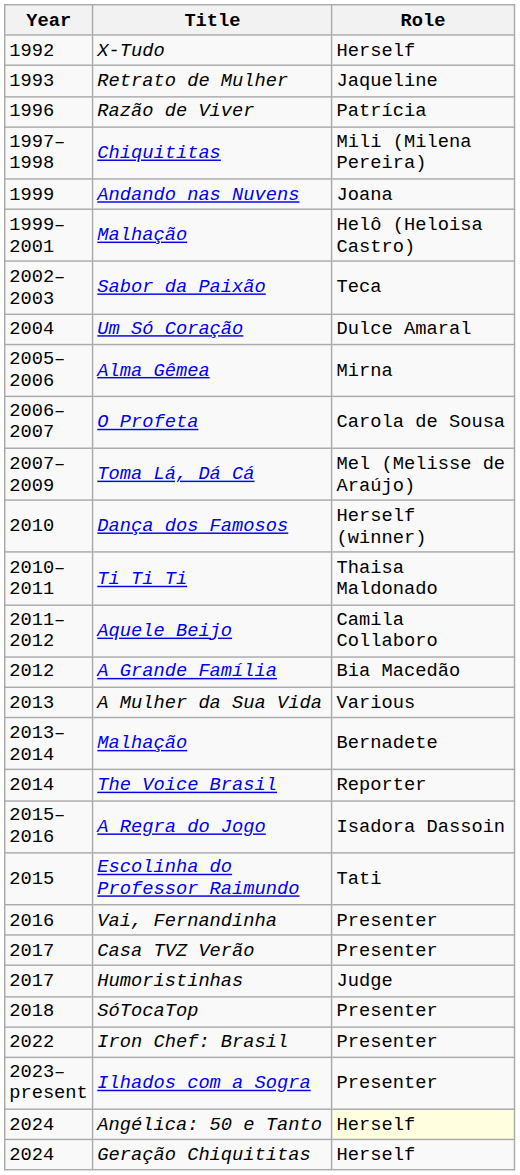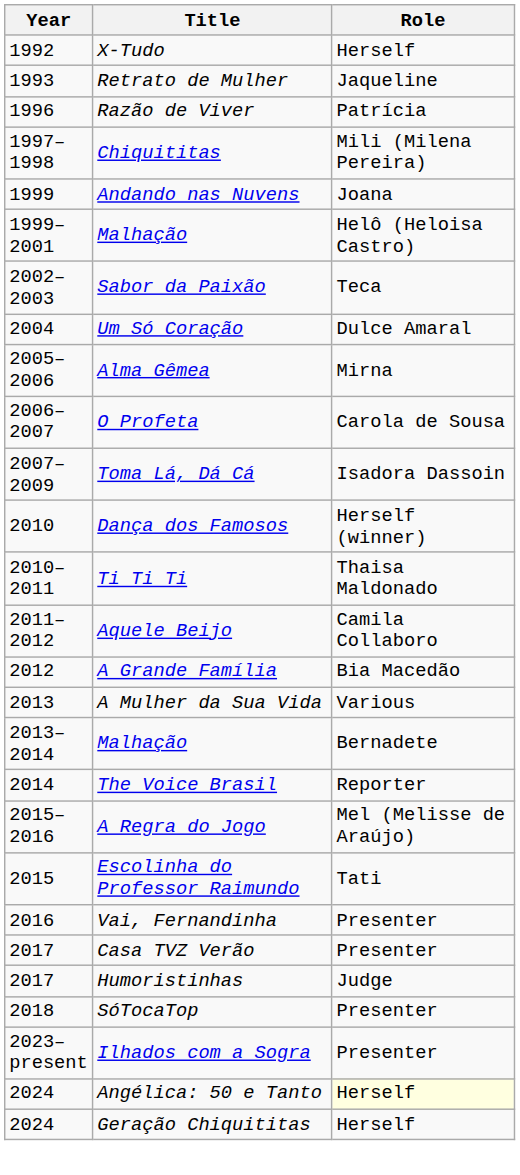 <table class="wikitable sortable">
 <tr>
 <th width=055>Year</th>
 <th width=160>Title</th>
 <th width=120>Role</th>
 </tr>
 <tr>
 <td>1992</td>
 <td><em>X-Tudo</em></td>
 <td>Herself</td>
 </tr>
 <tr>
 <td>1993</td>
 <td><em>Retrato de Mulher</em></td>
 <td>Jaqueline</td>
 </tr>
 <tr>
 <td>1996</td>
 <td><em>Razão de Viver</em></td>
 <td>Patrícia</td>
 </tr>
 <tr>
 <td>1997–1998</td>
 <td><em><a href='#'>Chiquititas</a></em></td>
 <td>Mili (Milena Pereira)</td>
 </tr>
 <tr>
 <td>1999</td>
 <td><em><a href='#'>Andando nas Nuvens</a></em></td>
 <td>Joana</td>
 </tr>
 <tr>
 <td>1999–2001</td>
 <td><em><a href='#'>Malhação</a></em></td>
 <td>Helô (Heloisa Castro)</td>
 </tr>
 <tr>
 <td>2002–2003</td>
 <td><em><a href='#'>Sabor da Paixão</a></em></td>
 <td>Teca</td>
 </tr>
 <tr>
 <td>2004</td>
 <td><em><a href='#'>Um Só Coração</a></em></td>
 <td>Dulce Amaral</td>
 </tr>
 <tr>
 <td>2005–2006</td>
 <td><em><a href='#'>Alma Gêmea</a></em></td>
 <td>Mirna</td>
 </tr>
 <tr>
 <td>2006–2007</td>
 <td><em><a href='#'>O Profeta</a></em></td>
 <td>Carola de Sousa</td>
 </tr>
 <tr>
 <td>2007–2009</td>
 <td><em><a href='#'>Toma Lá, Dá Cá</a></em></td>
-<td>Mel (Melisse de Araújo)</td>
+<td>Isadora Dassoin</td>
 </tr>
 <tr>
 <td>2010</td>
 <td><em><a href='#'>Dança dos Famosos</a></em></td>
 <td>Herself (winner)</td>
 </tr>
 <tr>
 <td>2010–2011</td>
 <td><em><a href='#'>Ti Ti Ti</a></em></td>
 <td>Thaisa Maldonado</td>
 </tr>
 <tr>
 <td>2011–2012</td>
 <td><em><a href='#'>Aquele Beijo</a></em></td>
 <td>Camila Collaboro</td>
 </tr>
 <tr>
 <td>2012</td>
 <td><em><a href='#'>A Grande Família</a></em></td>
 <td>Bia Macedão</td>
 </tr>
 <tr>
 <td>2013</td>
 <td><em>A Mulher da Sua Vida</em></td>
 <td>Various </td>
 </tr>
 <tr>
 <td>2013–2014</td>
 <td><em><a href='#'>Malhação</a></em></td>
 <td>Bernadete</td>
 </tr>
 <tr>
 <td>2014</td>
 <td><em><a href='#'>The Voice Brasil</a></em></td>
 <td>Reporter </td>
 </tr>
 <tr>
 <td>2015–2016</td>
 <td><em><a href='#'>A Regra do Jogo</a></em></td>
-<td>Isadora Dassoin</td>
+<td>Mel (Melisse de Araújo)</td>
 </tr>
 <tr>
 <td>2015</td>
 <td><em><a href='#'>Escolinha do Professor Raimundo</a></em></td>
 <td>Tati</td>
 </tr>
 <tr>
 <td>2016</td>
 <td><em>Vai, Fernandinha</em></td>
 <td>Presenter </td>
 </tr>
 <tr>
 <td>2017</td>
 <td><em>Casa TVZ Verão</em></td>
 <td>Presenter</td>
 </tr>
 <tr>
 <td>2017</td>
 <td><em>Humoristinhas</em></td>
 <td>Judge </td>
 </tr>
 <tr>
 <td>2018</td>
 <td><em>SóTocaTop</em></td>
 <td>Presenter</td>
 </tr>
 <tr>
-<td>2022</td>
-<td><em>Iron Chef: Brasil</em></td>
-<td>Presenter</td>
-</tr>
-<tr>
 <td>2023–present</td>
 <td><em><a href='#'>Ilhados com a Sogra</a></em></td>
 <td>Presenter</td>
 </tr>
 <tr>
 <td>2024</td>
 <td><em>Angélica: 50 e Tanto</em></td>
 <td style="background: lightyellow;">Herself </td>
 </tr>
 <tr>
 <td>2024</td>
 <td><em>Geração Chiquititas</em></td>
 <td>Herself</td>
 </tr>
 </table>
